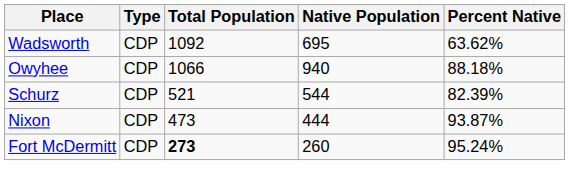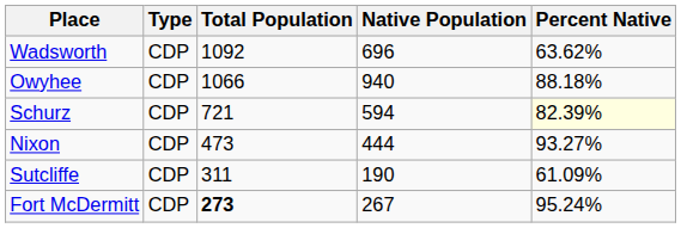 <table class="wikitable sortable">
 <tr>
 <th>Place</th>
 <th>Type</th>
 <th>Total Population</th>
 <th>Native Population</th>
 <th>Percent Native</th>
 </tr>
 <tr>
 <td><a href='#'>Wadsworth</a></td>
 <td>CDP</td>
 <td>1092</td>
-<td>695</td>
+<td>696</td>
 <td>63.62%</td>
 </tr>
 <tr>
 <td><a href='#'>Owyhee</a></td>
 <td>CDP</td>
 <td>1066</td>
 <td>940</td>
 <td>88.18%</td>
 </tr>
 <tr>
 <td><a href='#'>Schurz</a></td>
 <td>CDP</td>
-<td>521</td>
-<td>544</td>
-<td>82.39%</td>
+<td>721</td>
+<td>594</td>
+<td style="background: lightyellow;">82.39%</td>
 </tr>
 <tr>
 <td><a href='#'>Nixon</a></td>
 <td>CDP</td>
 <td>473</td>
 <td>444</td>
-<td>93.87%</td>
+<td>93.27%</td>
+</tr>
+<tr>
+<td><a href='#'>Sutcliffe</a></td>
+<td>CDP</td>
+<td>311</td>
+<td>190</td>
+<td>61.09%</td>
 </tr>
 <tr>
 <td><a href='#'>Fort McDermitt</a></td>
 <td>CDP</td>
 <td><strong>273</strong></td>
-<td>260</td>
+<td>267</td>
 <td>95.24%</td>
 </tr>
 </table>
